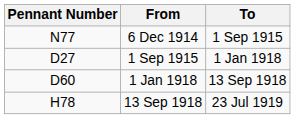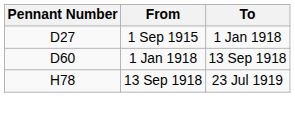 <table class="wikitable" style="text-align:center">
 <tr>
 <th>Pennant Number</th>
 <th>From</th>
 <th>To</th>
-</tr>
-<tr>
-<td>N77</td>
-<td>6 Dec 1914</td>
-<td>1 Sep 1915</td>
 </tr>
 <tr>
 <td>D27</td>
 <td>1 Sep 1915</td>
 <td>1 Jan 1918</td>
 </tr>
 <tr>
 <td>D60</td>
 <td>1 Jan 1918</td>
 <td>13 Sep 1918</td>
 </tr>
 <tr>
 <td>H78</td>
 <td>13 Sep 1918</td>
 <td>23 Jul 1919</td>
 </tr>
 </table>
